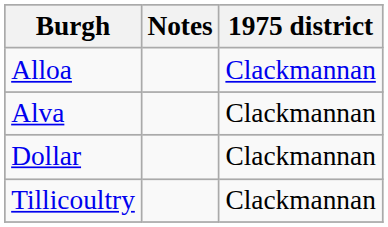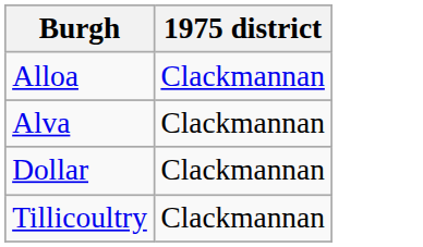 <table class="wikitable">
 <tr>
 <th>Burgh</th>
-<th>Notes</th>
 <th>1975 district</th>
 </tr>
 <tr>
 <td><a href='#'>Alloa</a></td>
-<td></td>
 <td><a href='#'>Clackmannan</a></td>
 </tr>
 <tr>
 <td><a href='#'>Alva</a></td>
-<td></td>
 <td>Clackmannan</td>
 </tr>
 <tr>
 <td><a href='#'>Dollar</a></td>
-<td></td>
 <td>Clackmannan</td>
 </tr>
 <tr>
 <td><a href='#'>Tillicoultry</a></td>
-<td></td>
 <td>Clackmannan</td>
 </tr>
 </table>
